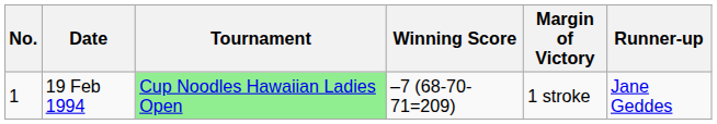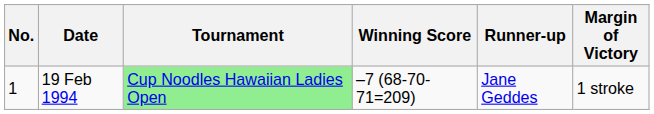 <table class="wikitable" style="font-size:95%;">
 <tr>
 <th>No.</th>
 <th>Date</th>
 <th>Tournament</th>
 <th>Winning Score</th>
+<th>Runner-up</th>
 <th>Margin of<br>Victory</th>
-<th>Runner-up</th>
 </tr>
 <tr>
 <td>1</td>
 <td>19 Feb <a href='#'>1994</a></td>
 <td style="background: lightgreen;"><a href='#'>Cup Noodles Hawaiian Ladies Open</a></td>
 <td>–7 (68-70-71=209)</td>
+<td> <a href='#'>Jane Geddes</a></td>
 <td>1 stroke</td>
-<td> <a href='#'>Jane Geddes</a></td>
 </tr>
 </table>
